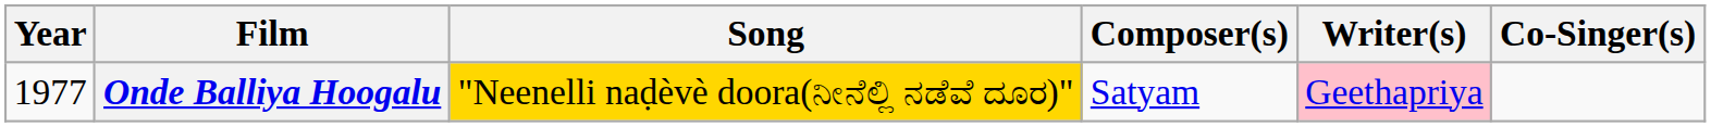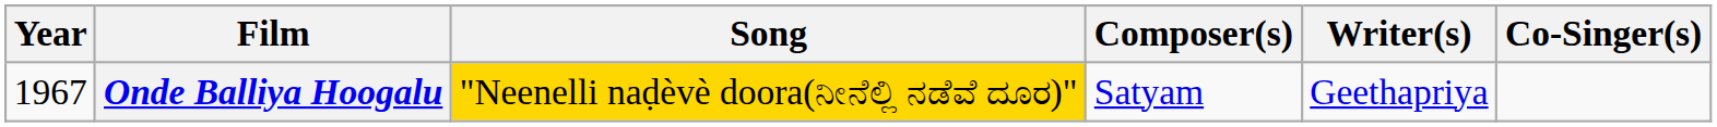 <table class="wikitable sortable">
 <tr>
 <th>Year</th>
 <th>Film</th>
 <th>Song</th>
 <th>Composer(s)</th>
 <th>Writer(s)</th>
 <th>Co-Singer(s)</th>
 </tr>
 <tr>
-<td rowspan="1">1977</td>
+<td rowspan="1">1967</td>
 <th><em><a href='#'>Onde Balliya Hoogalu</a></em></th>
 <td style="background: gold;">"Neenelli naḍèvè doora(ನೀನೆಲ್ಲಿ ನಡೆವೆ ದೂರ)"</td>
 <td><a href='#'>Satyam</a></td>
-<td style="background: pink;"><a href='#'>Geethapriya</a></td>
+<td><a href='#'>Geethapriya</a></td>
 <td></td>
 </tr>
 </table>
